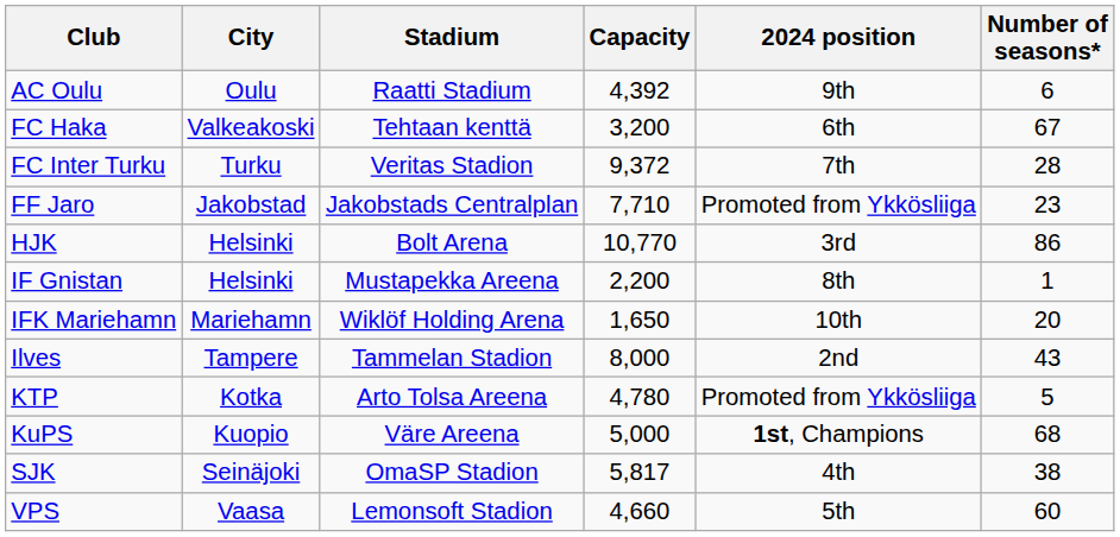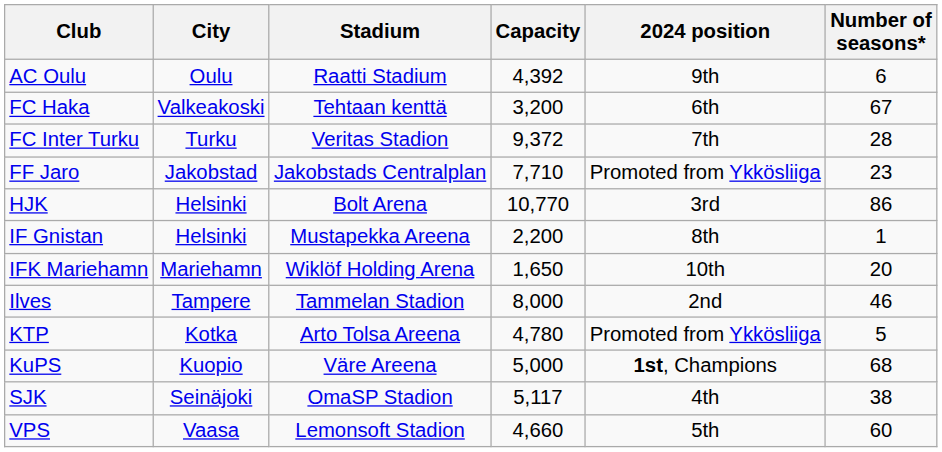 <table class="wikitable sortable" style="text-align:center">
 <tr>
 <th>Club<br></th>
 <th>City</th>
 <th>Stadium</th>
 <th>Capacity</th>
 <th>2024 position</th>
 <th>Number of <br>seasons*</th>
 </tr>
 <tr>
 <td align=left><a href='#'>AC Oulu</a></td>
 <td><a href='#'>Oulu</a></td>
 <td><a href='#'>Raatti Stadium</a></td>
 <td>4,392</td>
 <td>9th</td>
 <td>6</td>
 </tr>
 <tr>
 <td align=left><a href='#'>FC Haka</a></td>
 <td><a href='#'>Valkeakoski</a></td>
 <td><a href='#'>Tehtaan kenttä</a></td>
 <td>3,200</td>
 <td>6th</td>
 <td>67</td>
 </tr>
 <tr>
 <td align=left><a href='#'>FC Inter Turku</a></td>
 <td><a href='#'>Turku</a></td>
 <td><a href='#'>Veritas Stadion</a></td>
 <td>9,372</td>
 <td>7th</td>
 <td>28</td>
 </tr>
 <tr>
 <td align=left><a href='#'>FF Jaro</a></td>
 <td><a href='#'>Jakobstad</a></td>
 <td><a href='#'>Jakobstads Centralplan</a></td>
 <td>7,710</td>
 <td>Promoted from <a href='#'>Ykkösliiga</a></td>
 <td>23</td>
 </tr>
 <tr>
 <td align=left><a href='#'>HJK</a></td>
 <td><a href='#'>Helsinki</a></td>
 <td><a href='#'>Bolt Arena</a></td>
 <td>10,770</td>
 <td>3rd</td>
 <td>86</td>
 </tr>
 <tr>
 <td align=left><a href='#'>IF Gnistan</a></td>
 <td><a href='#'>Helsinki</a></td>
 <td><a href='#'>Mustapekka Areena</a></td>
 <td>2,200</td>
 <td>8th</td>
 <td>1</td>
 </tr>
 <tr>
 <td align=left><a href='#'>IFK Mariehamn</a></td>
 <td><a href='#'>Mariehamn</a></td>
 <td><a href='#'>Wiklöf Holding Arena</a></td>
 <td>1,650</td>
 <td>10th</td>
 <td>20</td>
 </tr>
 <tr>
 <td align=left><a href='#'>Ilves</a></td>
 <td><a href='#'>Tampere</a></td>
 <td><a href='#'>Tammelan Stadion</a></td>
 <td>8,000</td>
 <td>2nd</td>
-<td>43</td>
+<td>46</td>
 </tr>
 <tr>
 <td align=left><a href='#'>KTP</a></td>
 <td><a href='#'>Kotka</a></td>
 <td><a href='#'>Arto Tolsa Areena</a></td>
 <td>4,780</td>
 <td>Promoted from <a href='#'>Ykkösliiga</a></td>
 <td>5</td>
 </tr>
 <tr>
 <td align=left><a href='#'>KuPS</a></td>
 <td><a href='#'>Kuopio</a></td>
 <td><a href='#'>Väre Areena</a></td>
 <td>5,000</td>
 <td><strong>1st</strong>, Champions</td>
 <td>68</td>
 </tr>
 <tr>
 <td align="left"><a href='#'>SJK</a></td>
 <td><a href='#'>Seinäjoki</a></td>
 <td><a href='#'>OmaSP Stadion</a></td>
-<td>5,817</td>
+<td>5,117</td>
 <td>4th</td>
 <td>38</td>
 </tr>
 <tr>
 <td align="left"><a href='#'>VPS</a></td>
 <td><a href='#'>Vaasa</a></td>
 <td><a href='#'>Lemonsoft Stadion</a></td>
 <td>4,660</td>
 <td>5th</td>
 <td>60</td>
 </tr>
 </table>
